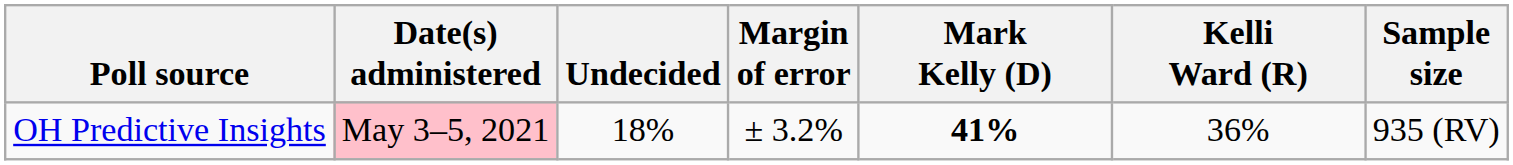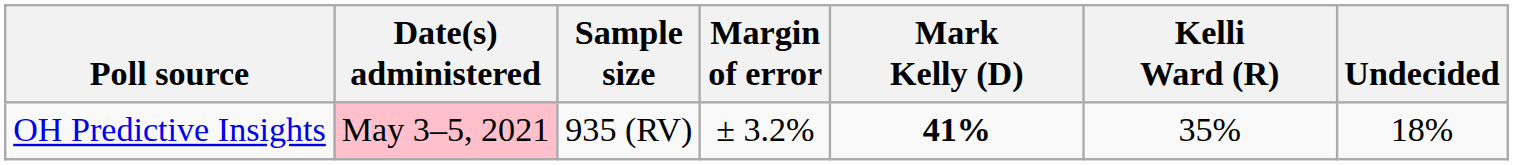 <table class="wikitable" style="font-size:90%;text-align:center;">
 <tr valign=bottom>
 <th>Poll source</th>
 <th>Date(s)<br>administered</th>
-<th>Undecided</th>
+<th>Sample<br>size</th>
 <th>Margin<br>of error</th>
 <th style="width:100px;">Mark<br>Kelly (D)</th>
 <th style="width:100px;">Kelli<br>Ward (R)</th>
-<th>Sample<br>size</th>
+<th>Undecided</th>
 </tr>
 <tr>
 <td style="text-align:left;"><a href='#'>OH Predictive Insights</a></td>
 <td style="background: pink;">May 3–5, 2021</td>
-<td>18%</td>
+<td>935 (RV)</td>
 <td>± 3.2%</td>
 <td><strong>41%</strong></td>
-<td>36%</td>
-<td>935 (RV)</td>
+<td>35%</td>
+<td>18%</td>
 </tr>
 </table>
